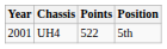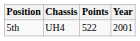 <table class="wikitable">
 <tr>
-<th>Year</th>
+<th>Position</th>
 <th>Chassis</th>
 <th>Points</th>
-<th>Position</th>
+<th>Year</th>
 </tr>
 <tr>
-<td>2001</td>
+<td>5th</td>
 <td>UH4</td>
 <td>522</td>
-<td>5th</td>
+<td>2001</td>
 </tr>
 </table>
